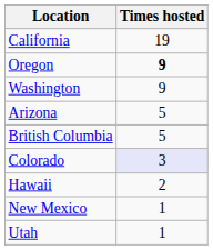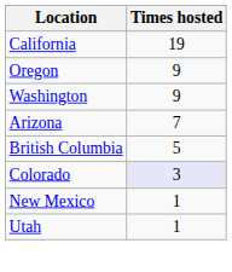 <table class="wikitable">
 <tr>
 <th>Location</th>
 <th>Times hosted</th>
 </tr>
 <tr>
 <td><a href='#'>California</a></td>
 <td align=center>19</td>
 </tr>
 <tr>
 <td><a href='#'>Oregon</a></td>
-<td align=center><strong>9</strong></td>
+<td align=center>9</td>
 </tr>
 <tr>
 <td><a href='#'>Washington</a></td>
 <td align=center>9</td>
 </tr>
 <tr>
 <td><a href='#'>Arizona</a></td>
-<td align=center>5</td>
+<td align=center>7</td>
 </tr>
 <tr>
 <td><a href='#'>British Columbia</a></td>
 <td align=center>5</td>
 </tr>
 <tr>
 <td><a href='#'>Colorado</a></td>
 <td align=center style="background: lavender;">3</td>
 </tr>
 <tr>
-<td><a href='#'>Hawaii</a></td>
-<td align=center>2</td>
-</tr>
-<tr>
 <td><a href='#'>New Mexico</a></td>
 <td align=center>1</td>
 </tr>
 <tr>
 <td><a href='#'>Utah</a></td>
 <td align=center>1</td>
 </tr>
 </table>
